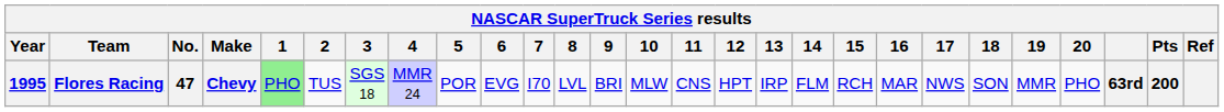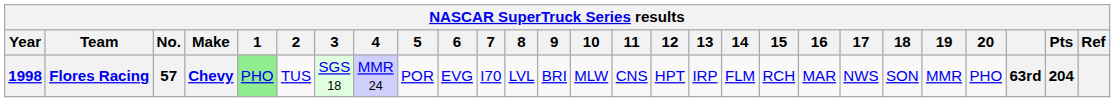 <table class="wikitable"style="text-align:center; font-size:75%">
 <tr>
 <th colspan="27"><a href='#'>NASCAR SuperTruck Series</a> results</th>
 </tr>
 <tr>
 <th>Year</th>
 <th>Team</th>
 <th>No.</th>
 <th>Make</th>
 <th>1</th>
 <th>2</th>
 <th>3</th>
 <th>4</th>
 <th>5</th>
 <th>6</th>
 <th>7</th>
 <th>8</th>
 <th>9</th>
 <th>10</th>
 <th>11</th>
 <th>12</th>
 <th>13</th>
 <th>14</th>
 <th>15</th>
 <th>16</th>
 <th>17</th>
 <th>18</th>
 <th>19</th>
 <th>20</th>
 <th></th>
 <th>Pts</th>
 <th>Ref</th>
 </tr>
 <tr>
-<th><a href='#'>1995</a></th>
+<th><a href='#'>1998</a></th>
 <th><a href='#'>Flores Racing</a></th>
-<th>47</th>
+<th>57</th>
 <th><a href='#'>Chevy</a></th>
 <td style="background: lightgreen;"><a href='#'>PHO</a></td>
 <td><a href='#'>TUS</a></td>
 <td style="background:#DFFFDF;"><a href='#'>SGS</a><br><small>18</small></td>
 <td style="background:#CFCFFF;"><a href='#'>MMR</a><br><small>24</small></td>
 <td><a href='#'>POR</a></td>
 <td><a href='#'>EVG</a></td>
 <td><a href='#'>I70</a></td>
 <td><a href='#'>LVL</a></td>
 <td><a href='#'>BRI</a></td>
 <td><a href='#'>MLW</a></td>
 <td><a href='#'>CNS</a></td>
 <td><a href='#'>HPT</a></td>
 <td><a href='#'>IRP</a></td>
 <td><a href='#'>FLM</a></td>
 <td><a href='#'>RCH</a></td>
 <td><a href='#'>MAR</a></td>
 <td><a href='#'>NWS</a></td>
 <td><a href='#'>SON</a></td>
 <td><a href='#'>MMR</a></td>
 <td><a href='#'>PHO</a></td>
 <th>63rd</th>
-<th>200</th>
+<th>204</th>
 <th></th>
 </tr>
 </table>
